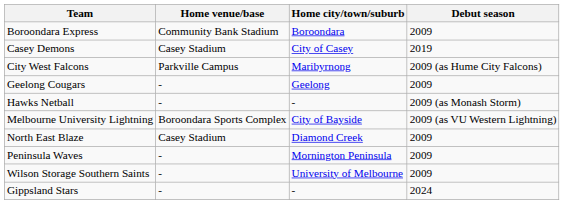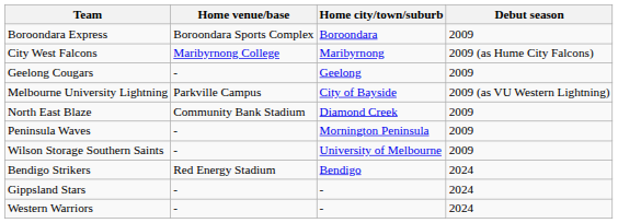 <table class="wikitable collapsible">
 <tr>
 <th>Team</th>
 <th>Home venue/base</th>
 <th>Home city/town/suburb</th>
 <th>Debut season</th>
 </tr>
 <tr>
 <td>Boroondara Express </td>
-<td>Community Bank Stadium</td>
+<td>Boroondara Sports Complex</td>
 <td><a href='#'>Boroondara</a></td>
 <td>2009</td>
 </tr>
 <tr>
-<td>Casey Demons </td>
-<td>Casey Stadium</td>
-<td><a href='#'>City of Casey</a></td>
-<td>2019</td>
-</tr>
-<tr>
 <td>City West Falcons </td>
-<td>Parkville Campus</td>
+<td><a href='#'>Maribyrnong College</a></td>
 <td><a href='#'>Maribyrnong</a></td>
 <td>2009 (as Hume City Falcons)</td>
 </tr>
 <tr>
 <td>Geelong Cougars </td>
 <td>-</td>
 <td><a href='#'>Geelong</a></td>
 <td>2009</td>
 </tr>
 <tr>
-<td>Hawks Netball </td>
-<td>-</td>
-<td>-</td>
-<td>2009 (as Monash Storm)</td>
-</tr>
-<tr>
 <td>Melbourne University Lightning </td>
-<td>Boroondara Sports Complex</td>
+<td>Parkville Campus</td>
 <td><a href='#'>City of Bayside</a></td>
 <td>2009 (as VU Western Lightning)</td>
 </tr>
 <tr>
 <td>North East Blaze </td>
-<td>Casey Stadium</td>
+<td>Community Bank Stadium</td>
 <td><a href='#'>Diamond Creek</a></td>
 <td>2009</td>
 </tr>
 <tr>
 <td>Peninsula Waves </td>
 <td>-</td>
 <td><a href='#'>Mornington Peninsula</a></td>
 <td>2009</td>
 </tr>
 <tr>
 <td>Wilson Storage Southern Saints </td>
 <td>-</td>
 <td><a href='#'>University of Melbourne</a></td>
 <td>2009</td>
 </tr>
 <tr>
+<td>Bendigo Strikers</td>
+<td>Red Energy Stadium</td>
+<td><a href='#'>Bendigo</a></td>
+<td>2024</td>
+</tr>
+<tr>
 <td>Gippsland Stars</td>
 <td>-</td>
 <td>-</td>
 <td>2024</td>
 </tr>
+<tr>
+<td>Western Warriors</td>
+<td>-</td>
+<td>-</td>
+<td>2024</td>
+</tr>
 </table>
